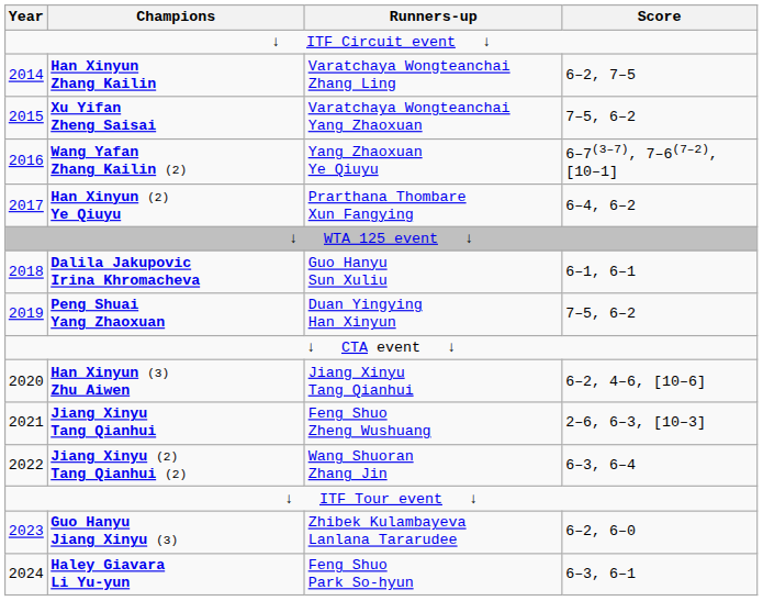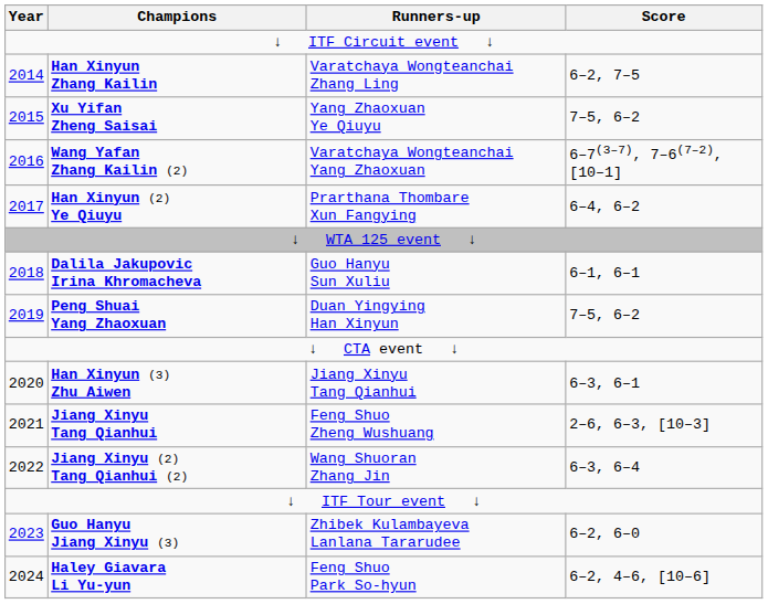 <table class="wikitable" style="font-size:90%">
 <tr>
 <th>Year</th>
 <th style="width:200px;">Champions</th>
 <th style="width:200px;">Runners-up</th>
 <th style="width:150px;">Score</th>
 </tr>
 <tr>
 <td colspan="4" style="text-align:center;">↓   <a href='#'>ITF Circuit event</a>   ↓</td>
 </tr>
 <tr>
 <td><a href='#'>2014</a></td>
 <td> <strong><a href='#'>Han Xinyun</a></strong> <br>  <strong><a href='#'>Zhang Kailin</a></strong></td>
 <td> <a href='#'>Varatchaya Wongteanchai</a> <br>  <a href='#'>Zhang Ling</a></td>
 <td>6–2, 7–5</td>
 </tr>
 <tr>
 <td><a href='#'>2015</a></td>
 <td> <strong><a href='#'>Xu Yifan</a></strong> <br>  <strong><a href='#'>Zheng Saisai</a></strong></td>
-<td> <a href='#'>Varatchaya Wongteanchai</a> <br>  <a href='#'>Yang Zhaoxuan</a></td>
+<td> <a href='#'>Yang Zhaoxuan</a> <br>  <a href='#'>Ye Qiuyu</a></td>
 <td>7–5, 6–2</td>
 </tr>
 <tr>
 <td><a href='#'>2016</a></td>
 <td> <strong><a href='#'>Wang Yafan</a></strong> <br>  <strong><a href='#'>Zhang Kailin</a></strong> <small>(2)</small></td>
-<td> <a href='#'>Yang Zhaoxuan</a> <br>  <a href='#'>Ye Qiuyu</a></td>
+<td> <a href='#'>Varatchaya Wongteanchai</a> <br>  <a href='#'>Yang Zhaoxuan</a></td>
 <td>6–7<sup>(3–7)</sup>, 7–6<sup>(7–2)</sup>, [10–1]</td>
 </tr>
 <tr>
 <td><a href='#'>2017</a></td>
 <td> <strong><a href='#'>Han Xinyun</a></strong> <small>(2)</small> <br>  <strong><a href='#'>Ye Qiuyu</a></strong></td>
 <td> <a href='#'>Prarthana Thombare</a> <br>  <a href='#'>Xun Fangying</a></td>
 <td>6–4, 6–2</td>
 </tr>
 <tr>
 <td colspan="4" style="text-align:center;" bgcolor=silver>↓   <a href='#'>WTA 125 event</a>   ↓</td>
 </tr>
 <tr>
 <td><a href='#'>2018</a></td>
 <td> <strong><a href='#'>Dalila Jakupovic</a></strong> <br>  <strong><a href='#'>Irina Khromacheva</a></strong></td>
 <td> <a href='#'>Guo Hanyu</a> <br>  <a href='#'>Sun Xuliu</a></td>
 <td>6–1, 6–1</td>
 </tr>
 <tr>
 <td><a href='#'>2019</a></td>
 <td> <strong><a href='#'>Peng Shuai</a></strong> <br>  <strong><a href='#'>Yang Zhaoxuan</a></strong></td>
 <td> <a href='#'>Duan Yingying</a> <br>  <a href='#'>Han Xinyun</a></td>
 <td>7–5, 6–2</td>
 </tr>
 <tr>
 <td colspan="4" style="text-align:center;">↓   <a href='#'>CTA</a> event   ↓</td>
 </tr>
 <tr>
 <td>2020</td>
 <td> <strong><a href='#'>Han Xinyun</a></strong> <small>(3)</small> <br>  <strong><a href='#'>Zhu Aiwen</a></strong></td>
 <td> <a href='#'>Jiang Xinyu</a> <br>  <a href='#'>Tang Qianhui</a></td>
-<td>6–2, 4–6, [10–6]</td>
+<td>6–3, 6–1</td>
 </tr>
 <tr>
 <td>2021</td>
 <td> <strong><a href='#'>Jiang Xinyu</a></strong> <br>  <strong><a href='#'>Tang Qianhui</a></strong></td>
 <td> <a href='#'>Feng Shuo</a> <br>  <a href='#'>Zheng Wushuang</a></td>
 <td>2–6, 6–3, [10–3]</td>
 </tr>
 <tr>
 <td>2022</td>
 <td> <strong><a href='#'>Jiang Xinyu</a></strong> <small>(2)</small> <br>  <strong><a href='#'>Tang Qianhui</a></strong> <small>(2)</small></td>
 <td> <a href='#'>Wang Shuoran</a> <br>  <a href='#'>Zhang Jin</a></td>
 <td>6–3, 6–4</td>
 </tr>
 <tr>
 <td colspan="4" style="text-align:center;">↓   <a href='#'>ITF Tour event</a>   ↓</td>
 </tr>
 <tr>
 <td><a href='#'>2023</a></td>
 <td> <strong><a href='#'>Guo Hanyu</a></strong> <br>  <strong><a href='#'>Jiang Xinyu</a></strong> <small>(3)</small></td>
 <td> <a href='#'>Zhibek Kulambayeva</a> <br>  <a href='#'>Lanlana Tararudee</a></td>
 <td>6–2, 6–0</td>
 </tr>
 <tr>
 <td>2024</td>
 <td><strong> <a href='#'>Haley Giavara</a> <br>  <a href='#'>Li Yu-yun</a></strong></td>
 <td> <a href='#'>Feng Shuo</a> <br>  <a href='#'>Park So-hyun</a></td>
-<td>6–3, 6–1</td>
+<td>6–2, 4–6, [10–6]</td>
 </tr>
 </table>
